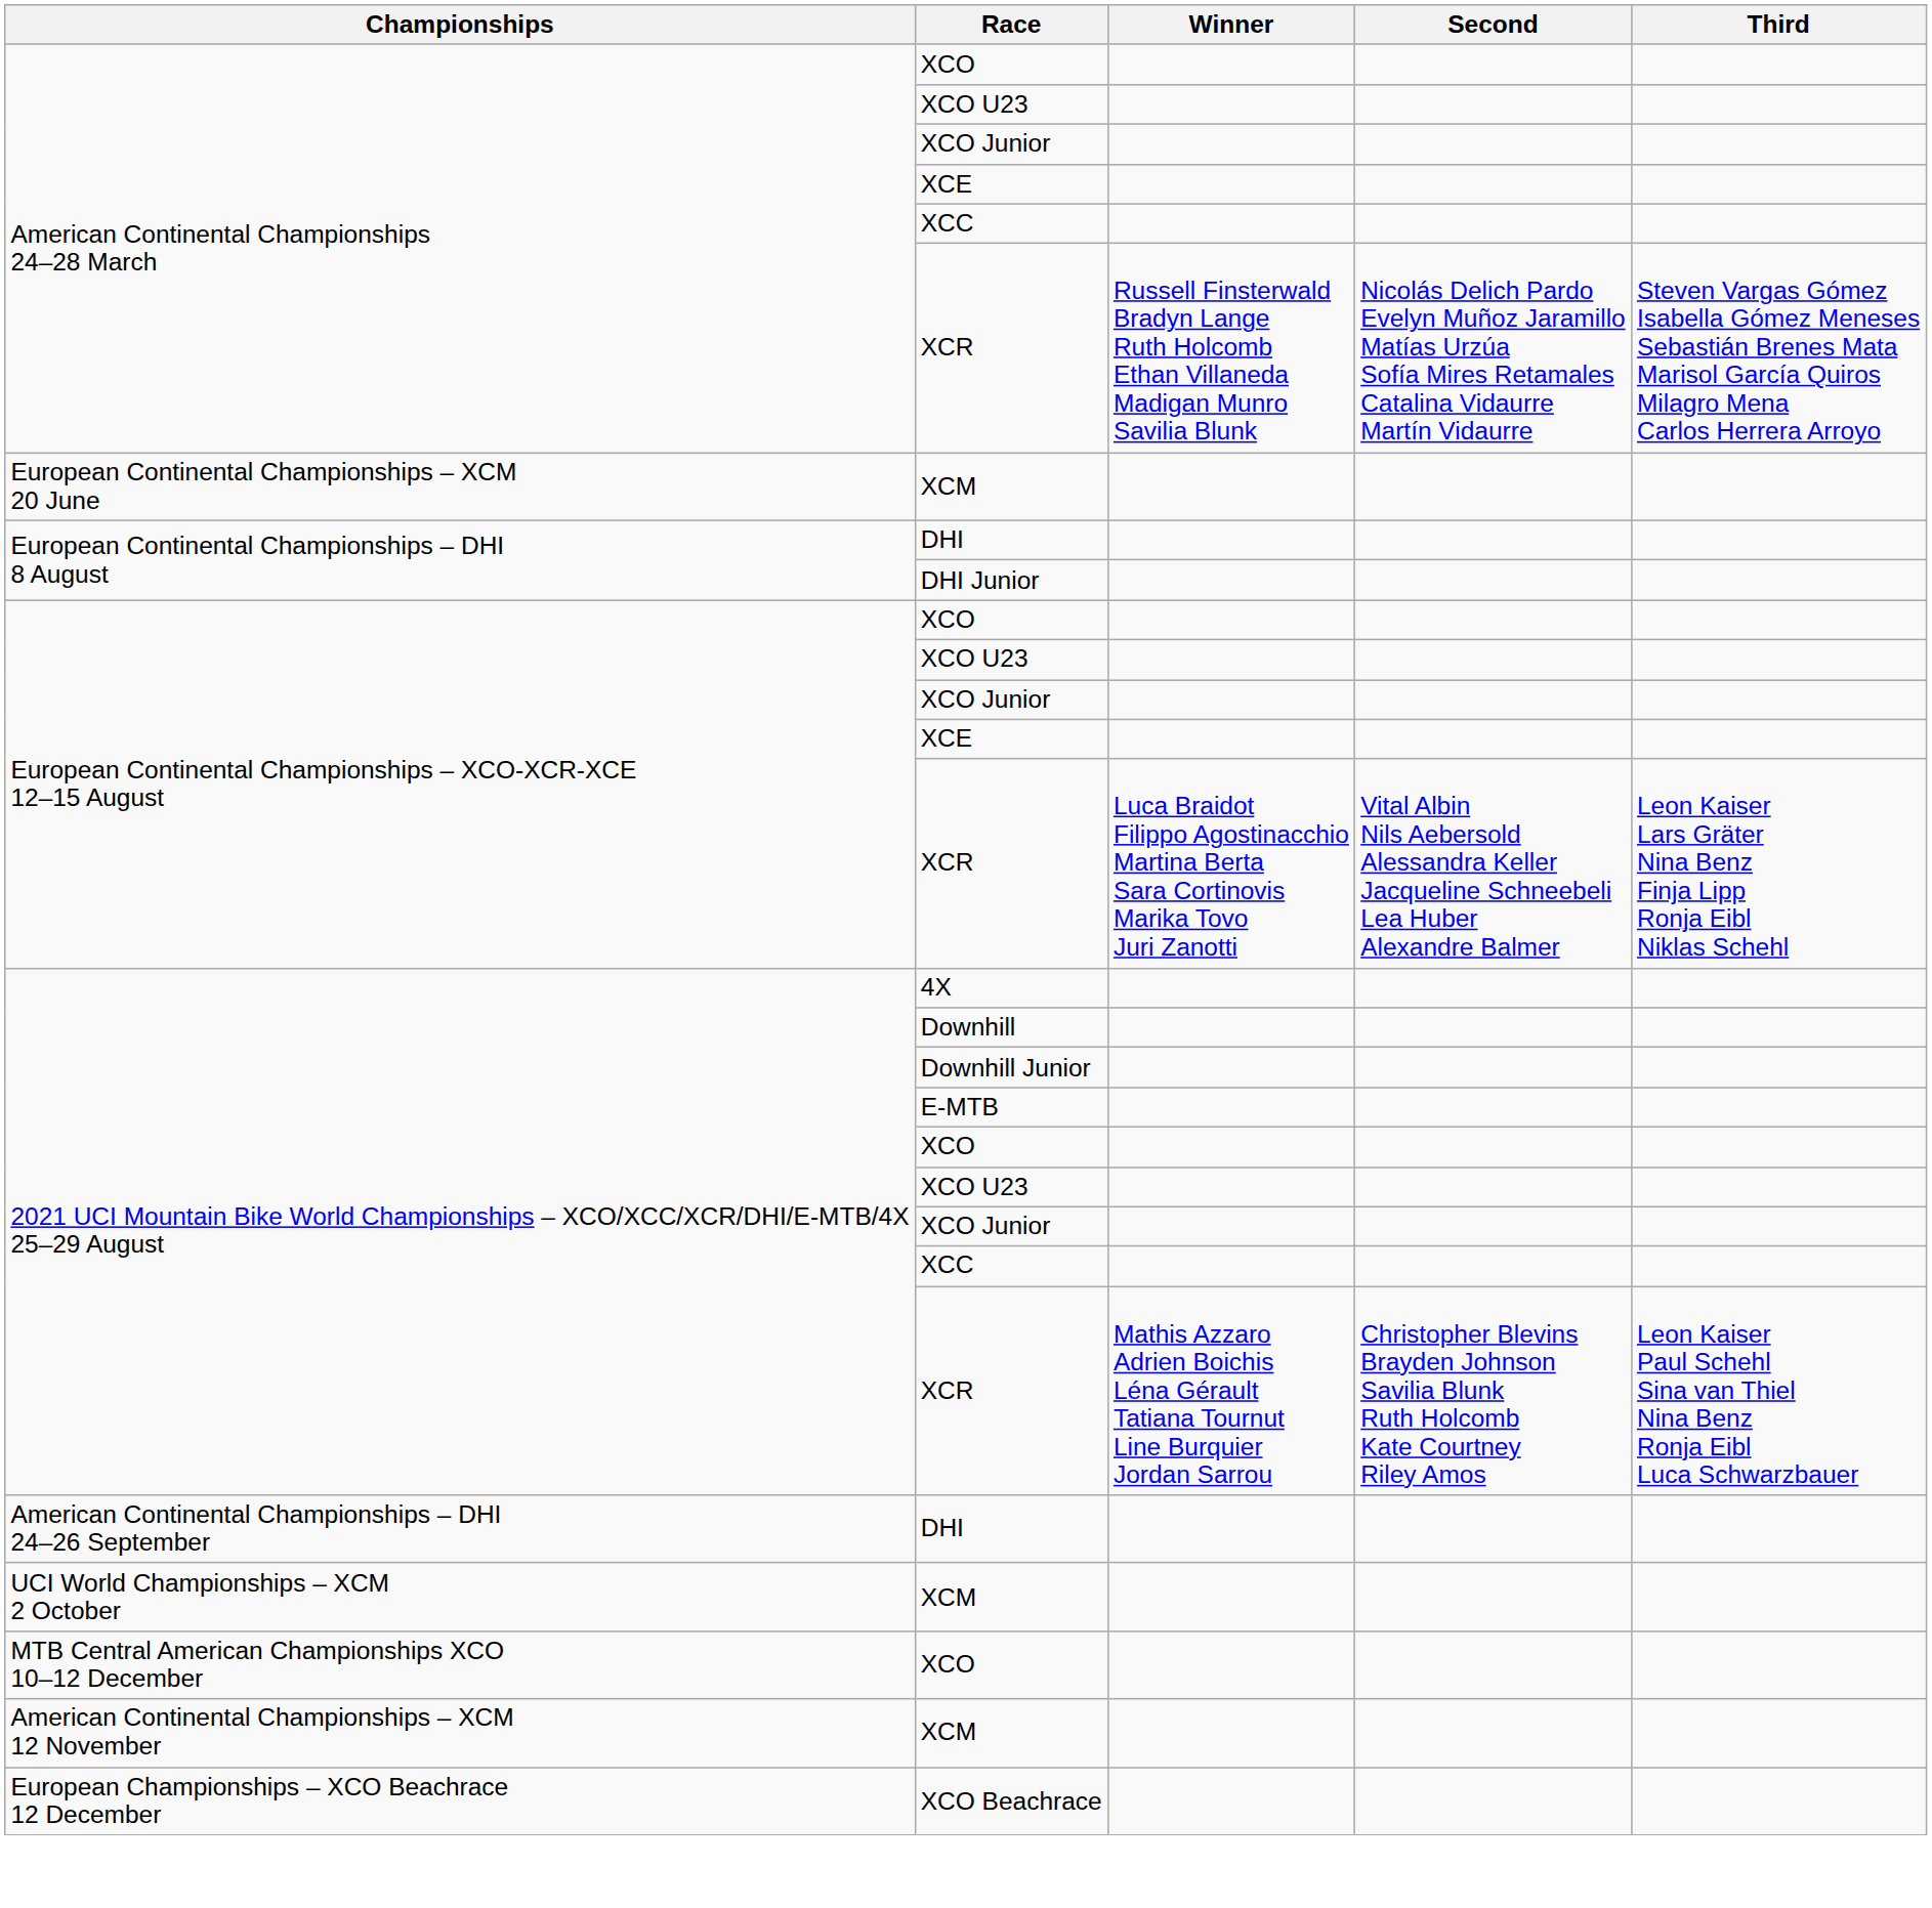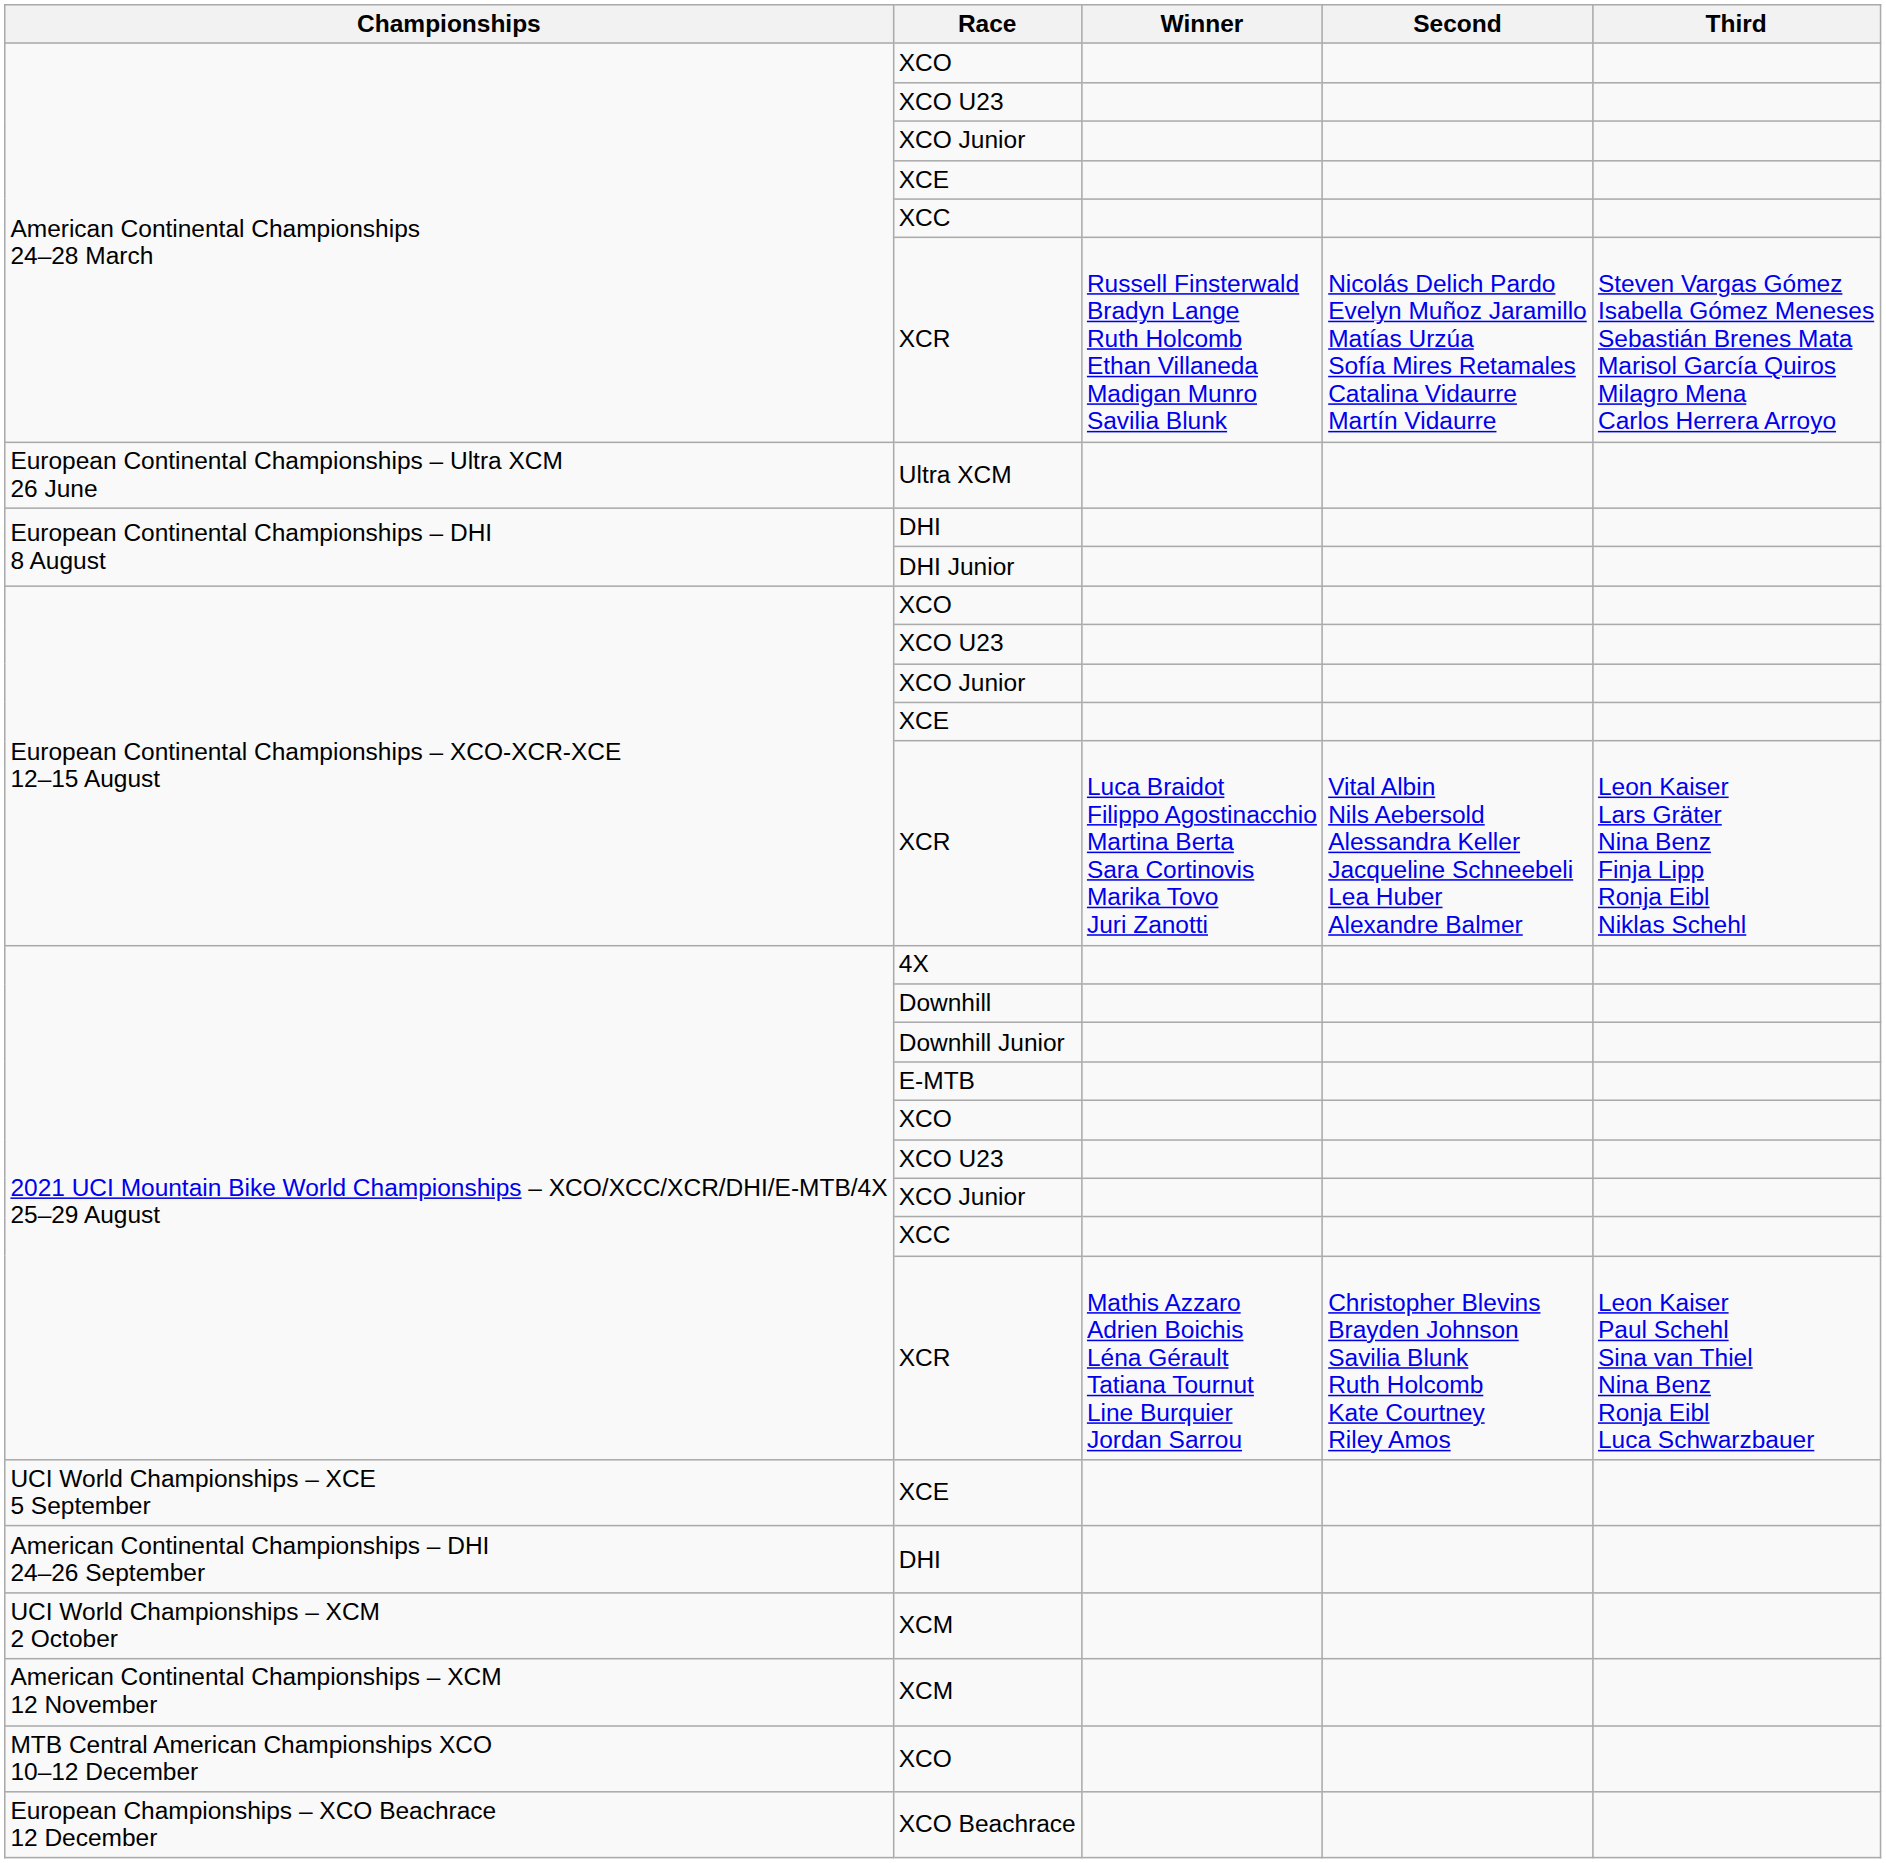 <table class="wikitable sortable">
 <tr>
 <th>Championships</th>
 <th>Race</th>
 <th>Winner</th>
 <th>Second</th>
 <th>Third</th>
 </tr>
 <tr>
 <td rowspan=6>American Continental Championships<br> 24–28 March</td>
 <td>XCO</td>
 <td><br></td>
 <td><br></td>
 <td><br></td>
 </tr>
 <tr>
 <td>XCO U23</td>
 <td><br></td>
 <td><br></td>
 <td><br></td>
 </tr>
 <tr>
 <td>XCO Junior</td>
 <td><br></td>
 <td><br></td>
 <td><br></td>
 </tr>
 <tr>
 <td>XCE</td>
 <td><br></td>
 <td><br></td>
 <td><br></td>
 </tr>
 <tr>
 <td>XCC</td>
 <td><br></td>
 <td><br></td>
 <td><br></td>
 </tr>
 <tr>
 <td>XCR</td>
 <td><br><a href='#'>Russell Finsterwald</a><br><a href='#'>Bradyn Lange</a><br><a href='#'>Ruth Holcomb</a><br><a href='#'>Ethan Villaneda</a><br><a href='#'>Madigan Munro</a><br><a href='#'>Savilia Blunk</a></td>
 <td><br><a href='#'>Nicolás Delich Pardo</a><br><a href='#'>Evelyn Muñoz Jaramillo</a><br><a href='#'>Matías Urzúa</a><br><a href='#'>Sofía Mires Retamales</a><br><a href='#'>Catalina Vidaurre</a><br><a href='#'>Martín Vidaurre</a></td>
 <td><br><a href='#'>Steven Vargas Gómez</a><br><a href='#'>Isabella Gómez Meneses</a><br><a href='#'>Sebastián Brenes Mata</a><br><a href='#'>Marisol García Quiros</a><br><a href='#'>Milagro Mena</a><br><a href='#'>Carlos Herrera Arroyo</a></td>
 </tr>
 <tr>
-<td rowspan=1>European Continental Championships – XCM<br> 20 June</td>
-<td>XCM</td>
+<td rowspan=1>European Continental Championships – Ultra XCM<br> 26 June</td>
+<td>Ultra XCM</td>
 <td><br></td>
 <td><br></td>
 <td><br></td>
 </tr>
 <tr>
 <td rowspan=2>European Continental Championships – DHI<br> 8 August</td>
 <td>DHI</td>
 <td><br></td>
 <td><br></td>
 <td><br></td>
 </tr>
 <tr>
 <td>DHI Junior</td>
 <td><br></td>
 <td><br></td>
 <td><br></td>
 </tr>
 <tr>
 <td rowspan=5>European Continental Championships – XCO-XCR-XCE<br> 12–15 August</td>
 <td>XCO</td>
 <td><br></td>
 <td><br></td>
 <td><br></td>
 </tr>
 <tr>
 <td>XCO U23</td>
 <td><br></td>
 <td><br></td>
 <td><br></td>
 </tr>
 <tr>
 <td>XCO Junior</td>
 <td><br></td>
 <td><br></td>
 <td><br></td>
 </tr>
 <tr>
 <td>XCE</td>
 <td><br></td>
 <td><br></td>
 <td><br></td>
 </tr>
 <tr>
 <td>XCR</td>
 <td><br><a href='#'>Luca Braidot</a><br><a href='#'>Filippo Agostinacchio</a><br><a href='#'>Martina Berta</a><br><a href='#'>Sara Cortinovis</a><br><a href='#'>Marika Tovo</a><br><a href='#'>Juri Zanotti</a></td>
 <td><br><a href='#'>Vital Albin</a><br><a href='#'>Nils Aebersold</a><br><a href='#'>Alessandra Keller</a><br><a href='#'>Jacqueline Schneebeli</a><br><a href='#'>Lea Huber</a><br><a href='#'>Alexandre Balmer</a></td>
 <td><br><a href='#'>Leon Kaiser</a><br><a href='#'>Lars Gräter</a><br><a href='#'>Nina Benz</a><br><a href='#'>Finja Lipp</a><br><a href='#'>Ronja Eibl</a><br><a href='#'>Niklas Schehl</a></td>
 </tr>
 <tr>
 <td rowspan=9><a href='#'>2021 UCI Mountain Bike World Championships</a> – XCO/XCC/XCR/DHI/E-MTB/4X<br> 25–29 August</td>
 <td>4X</td>
 <td><br></td>
 <td><br></td>
 <td><br></td>
 </tr>
 <tr>
 <td>Downhill</td>
 <td><br></td>
 <td><br></td>
 <td><br></td>
 </tr>
 <tr>
 <td>Downhill Junior</td>
 <td><br></td>
 <td><br></td>
 <td><br></td>
 </tr>
 <tr>
 <td>E-MTB</td>
 <td><br></td>
 <td><br></td>
 <td><br></td>
 </tr>
 <tr>
 <td>XCO</td>
 <td><br></td>
 <td><br></td>
 <td><br></td>
 </tr>
 <tr>
 <td>XCO U23</td>
 <td><br></td>
 <td><br></td>
 <td><br></td>
 </tr>
 <tr>
 <td>XCO Junior</td>
 <td><br></td>
 <td><br></td>
 <td><br></td>
 </tr>
 <tr>
 <td>XCC</td>
 <td><br></td>
 <td><br></td>
 <td><br></td>
 </tr>
 <tr>
 <td>XCR</td>
 <td><br><a href='#'>Mathis Azzaro</a><br><a href='#'>Adrien Boichis</a><br><a href='#'>Léna Gérault</a><br><a href='#'>Tatiana Tournut</a><br><a href='#'>Line Burquier</a><br><a href='#'>Jordan Sarrou</a></td>
 <td><br><a href='#'>Christopher Blevins</a><br><a href='#'>Brayden Johnson</a><br><a href='#'>Savilia Blunk</a><br><a href='#'>Ruth Holcomb</a><br><a href='#'>Kate Courtney</a><br><a href='#'>Riley Amos</a></td>
 <td><br><a href='#'>Leon Kaiser</a><br><a href='#'>Paul Schehl</a><br><a href='#'>Sina van Thiel</a><br><a href='#'>Nina Benz</a><br><a href='#'>Ronja Eibl</a><br><a href='#'>Luca Schwarzbauer</a></td>
 </tr>
 <tr>
+<td rowspan=1>UCI World Championships – XCE<br> 5 September</td>
+<td>XCE</td>
+<td><br></td>
+<td><br></td>
+<td><br></td>
+</tr>
+<tr>
 <td rowspan=1>American Continental Championships – DHI<br> 24–26 September</td>
 <td>DHI</td>
 <td><br></td>
 <td><br></td>
 <td><br></td>
 </tr>
 <tr>
 <td rowspan=1>UCI World Championships – XCM<br> 2 October</td>
 <td>XCM</td>
 <td><br></td>
 <td><br></td>
 <td><br></td>
 </tr>
 <tr>
-<td rowspan=1>MTB Central American Championships XCO<br> 10–12 December</td>
-<td>XCO</td>
+<td rowspan=1>American Continental Championships – XCM<br> 12 November</td>
+<td>XCM</td>
 <td><br></td>
 <td><br></td>
 <td><br></td>
 </tr>
 <tr>
-<td rowspan=1>American Continental Championships – XCM<br> 12 November</td>
-<td>XCM</td>
+<td rowspan=1>MTB Central American Championships XCO<br> 10–12 December</td>
+<td>XCO</td>
 <td><br></td>
 <td><br></td>
 <td><br></td>
 </tr>
 <tr>
 <td rowspan=1>European Championships – XCO Beachrace<br> 12 December</td>
 <td>XCO Beachrace</td>
 <td><br></td>
 <td><br></td>
 <td><br></td>
 </tr>
 </table>
